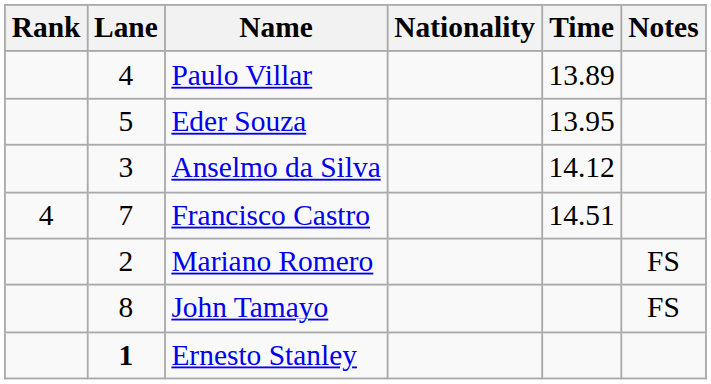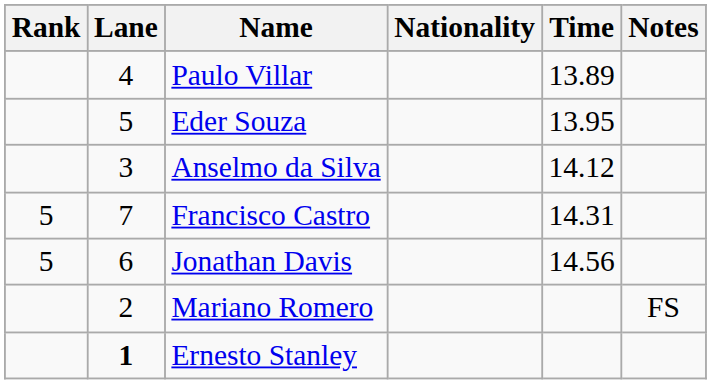 <table class="wikitable sortable" style="text-align:center">
 <tr>
 <th>Rank</th>
 <th>Lane</th>
 <th>Name</th>
 <th>Nationality</th>
 <th>Time</th>
 <th>Notes</th>
 </tr>
 <tr>
 <td></td>
 <td>4</td>
 <td align=left><a href='#'>Paulo Villar</a></td>
 <td align=left></td>
 <td>13.89</td>
 <td></td>
 </tr>
 <tr>
 <td></td>
 <td>5</td>
 <td align=left><a href='#'>Eder Souza</a></td>
 <td align=left></td>
 <td>13.95</td>
 <td></td>
 </tr>
 <tr>
 <td></td>
 <td>3</td>
 <td align=left><a href='#'>Anselmo da Silva</a></td>
 <td align=left></td>
 <td>14.12</td>
 <td></td>
 </tr>
 <tr>
-<td>4</td>
+<td>5</td>
 <td>7</td>
 <td align=left><a href='#'>Francisco Castro</a></td>
 <td align=left></td>
-<td>14.51</td>
+<td>14.31</td>
+<td></td>
+</tr>
+<tr>
+<td>5</td>
+<td>6</td>
+<td align=left><a href='#'>Jonathan Davis</a></td>
+<td align=left></td>
+<td>14.56</td>
 <td></td>
 </tr>
 <tr>
 <td></td>
 <td>2</td>
 <td align=left><a href='#'>Mariano Romero</a></td>
-<td align=left></td>
-<td></td>
-<td>FS</td>
-</tr>
-<tr>
-<td></td>
-<td>8</td>
-<td align=left><a href='#'>John Tamayo</a></td>
 <td align=left></td>
 <td></td>
 <td>FS</td>
 </tr>
 <tr>
 <td></td>
 <td><strong>1</strong></td>
 <td align=left><a href='#'>Ernesto Stanley</a></td>
 <td align=left></td>
 <td></td>
 <td></td>
 </tr>
 </table>
